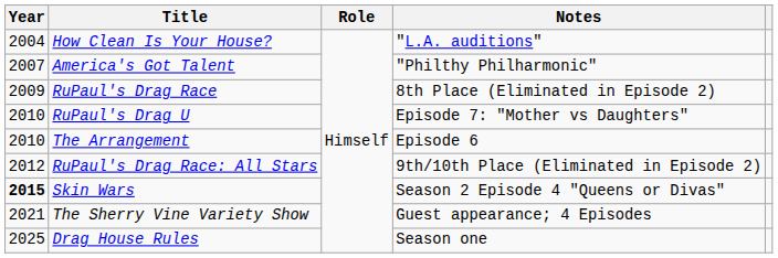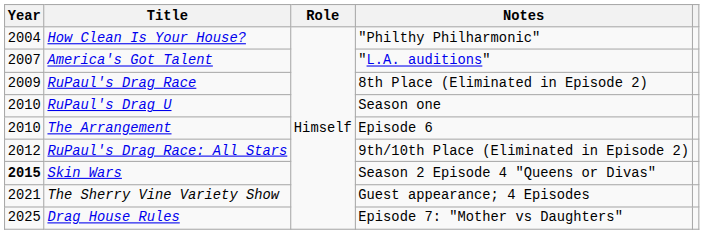 <table class="wikitable sortable">
 <tr>
 <th>Year</th>
 <th>Title</th>
 <th>Role</th>
 <th class="unsortable">Notes</th>
 <th style="text-align: center;" class="unsortable"></th>
 </tr>
 <tr>
 <td>2004</td>
 <td><em><a href='#'>How Clean Is Your House?</a></em></td>
 <td rowspan="9">Himself</td>
-<td>"<a href='#'>L.A. auditions</a>"</td>
+<td>"Philthy Philharmonic"</td>
 <td></td>
 </tr>
 <tr>
 <td>2007</td>
 <td><em><a href='#'>America's Got Talent</a></em></td>
-<td>"Philthy Philharmonic"</td>
+<td>"<a href='#'>L.A. auditions</a>"</td>
 <td></td>
 </tr>
 <tr>
 <td>2009</td>
 <td><em><a href='#'>RuPaul's Drag Race</a></em></td>
 <td>8th Place (Eliminated in Episode 2)</td>
 <td style="text-align: center;"></td>
 </tr>
 <tr>
 <td>2010</td>
 <td><em><a href='#'>RuPaul's Drag U</a></em></td>
-<td>Episode 7: "Mother vs Daughters"</td>
+<td>Season one</td>
 <td style="text-align: center;"></td>
 </tr>
 <tr>
 <td>2010</td>
 <td><em><a href='#'>The Arrangement</a></em></td>
 <td>Episode 6</td>
 <td style="text-align: center;"></td>
 </tr>
 <tr>
 <td>2012</td>
 <td><em><a href='#'>RuPaul's Drag Race: All Stars</a></em></td>
 <td>9th/10th Place (Eliminated in Episode 2)</td>
 <td style="text-align: center;"></td>
 </tr>
 <tr>
 <td><strong>2015</strong></td>
 <td><em><a href='#'>Skin Wars</a></em></td>
 <td>Season 2 Episode 4 "Queens or Divas"</td>
 <td style="text-align: center;"></td>
 </tr>
 <tr>
 <td>2021</td>
 <td><em>The Sherry Vine Variety Show</em></td>
 <td>Guest appearance; 4 Episodes</td>
 <td style="text-align: center;"></td>
 </tr>
 <tr>
 <td>2025</td>
 <td><em><a href='#'>Drag House Rules</a></em></td>
-<td>Season one</td>
+<td>Episode 7: "Mother vs Daughters"</td>
 </tr>
 </table>
